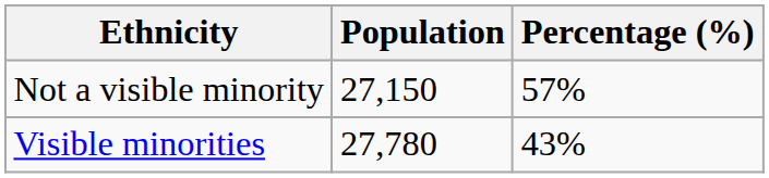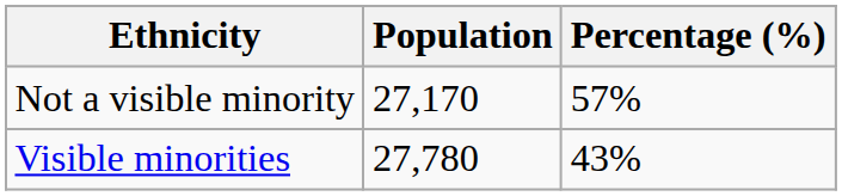 <table class="wikitable">
 <tr>
 <th>Ethnicity</th>
 <th>Population</th>
 <th>Percentage (%)</th>
 </tr>
 <tr>
 <td>Not a visible minority</td>
-<td>27,150</td>
+<td>27,170</td>
 <td>57%</td>
 </tr>
 <tr>
 <td><a href='#'>Visible minorities</a></td>
 <td>27,780</td>
 <td>43%</td>
 </tr>
 </table>
